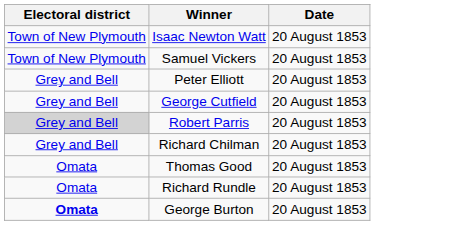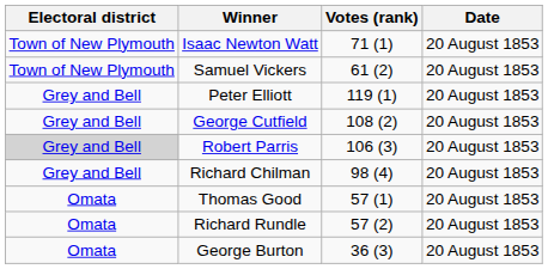 <table class="wikitable sortable" style="text-align:center;">
 <tr>
 <th>Electoral district</th>
 <th>Winner</th>
+<th>Votes (rank)</th>
 <th>Date</th>
 </tr>
 <tr>
 <td><a href='#'>Town of New Plymouth</a></td>
 <td><a href='#'>Isaac Newton Watt</a></td>
+<td>71 (1)</td>
 <td>20 August 1853</td>
 </tr>
 <tr>
 <td><a href='#'>Town of New Plymouth</a></td>
 <td>Samuel Vickers</td>
+<td>61 (2)</td>
 <td>20 August 1853</td>
 </tr>
 <tr>
 <td><a href='#'>Grey and Bell</a></td>
 <td>Peter Elliott</td>
+<td>119 (1)</td>
 <td>20 August 1853</td>
 </tr>
 <tr>
 <td><a href='#'>Grey and Bell</a></td>
 <td><a href='#'>George Cutfield</a></td>
+<td>108 (2)</td>
 <td>20 August 1853</td>
 </tr>
 <tr>
 <td style="background: lightgrey;"><a href='#'>Grey and Bell</a></td>
 <td><a href='#'>Robert Parris</a></td>
+<td>106 (3)</td>
 <td>20 August 1853</td>
 </tr>
 <tr>
 <td><a href='#'>Grey and Bell</a></td>
 <td>Richard Chilman</td>
+<td>98 (4)</td>
 <td>20 August 1853</td>
 </tr>
 <tr>
 <td><a href='#'>Omata</a></td>
 <td>Thomas Good</td>
+<td>57 (1)</td>
 <td>20 August 1853</td>
 </tr>
 <tr>
 <td><a href='#'>Omata</a></td>
 <td>Richard Rundle</td>
+<td>57 (2)</td>
 <td>20 August 1853</td>
 </tr>
 <tr>
-<td><strong><a href='#'>Omata</a></strong></td>
+<td><a href='#'>Omata</a></td>
 <td>George Burton</td>
+<td>36 (3)</td>
 <td>20 August 1853</td>
 </tr>
 </table>
